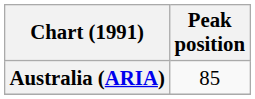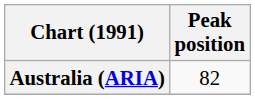 <table class="wikitable sortable plainrowheaders">
 <tr>
 <th>Chart (1991)</th>
 <th>Peak<br>position</th>
 </tr>
 <tr>
 <th scope="row">Australia (<a href='#'>ARIA</a>)</th>
-<td align="center">85</td>
+<td align="center">82</td>
 </tr>
 <tr>
 </tr>
 <tr>
 </tr>
 </table>
